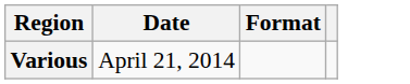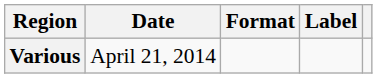 <table class="wikitable plainrowheaders">
 <tr>
 <th>Region</th>
 <th>Date</th>
 <th>Format</th>
+<th>Label</th>
 <th></th>
 </tr>
 <tr>
 <th scope="row">Various</th>
 <td>April 21, 2014</td>
 <td></td>
 <td></td>
+<td></td>
 </tr>
 </table>
